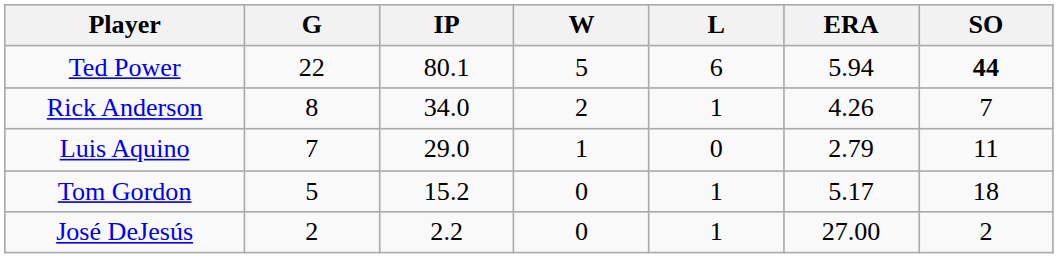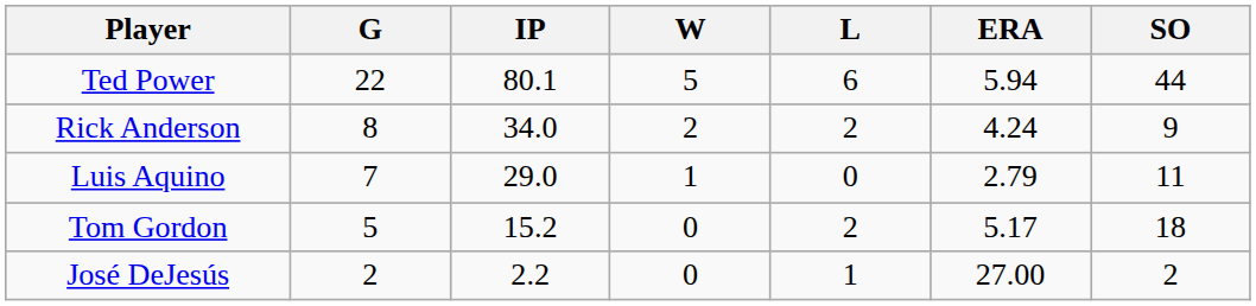 <table class="wikitable sortable">
 <tr>
 <th bgcolor="#DDDDFF" width="16%">Player</th>
 <th bgcolor="#DDDDFF" width="9%">G</th>
 <th bgcolor="#DDDDFF" width="9%">IP</th>
 <th bgcolor="#DDDDFF" width="9%">W</th>
 <th bgcolor="#DDDDFF" width="9%">L</th>
 <th bgcolor="#DDDDFF" width="9%">ERA</th>
 <th bgcolor="#DDDDFF" width="9%">SO</th>
 </tr>
 <tr align="center">
 <td><a href='#'>Ted Power</a></td>
 <td>22</td>
 <td>80.1</td>
 <td>5</td>
 <td>6</td>
 <td>5.94</td>
-<td><strong>44</strong></td>
+<td>44</td>
 </tr>
 <tr align="center">
 <td><a href='#'>Rick Anderson</a></td>
 <td>8</td>
 <td>34.0</td>
 <td>2</td>
-<td>1</td>
-<td>4.26</td>
-<td>7</td>
+<td>2</td>
+<td>4.24</td>
+<td>9</td>
 </tr>
 <tr align="center">
 <td><a href='#'>Luis Aquino</a></td>
 <td>7</td>
 <td>29.0</td>
 <td>1</td>
 <td>0</td>
 <td>2.79</td>
 <td>11</td>
 </tr>
 <tr align="center">
 <td><a href='#'>Tom Gordon</a></td>
 <td>5</td>
 <td>15.2</td>
 <td>0</td>
-<td>1</td>
+<td>2</td>
 <td>5.17</td>
 <td>18</td>
 </tr>
 <tr align="center">
 <td><a href='#'>José DeJesús</a></td>
 <td>2</td>
 <td>2.2</td>
 <td>0</td>
 <td>1</td>
 <td>27.00</td>
 <td>2</td>
 </tr>
 </table>
